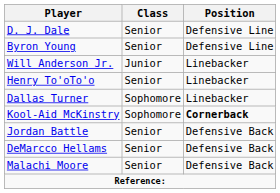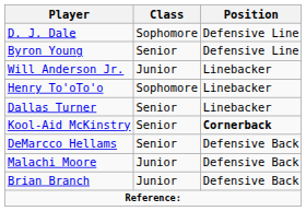 <table class="wikitable">
 <tr ;>
 <th>Player</th>
 <th>Class</th>
 <th>Position</th>
 </tr>
 <tr>
 <td><a href='#'>D. J. Dale</a></td>
-<td>Senior</td>
+<td>Sophomore</td>
 <td>Defensive Line</td>
 </tr>
 <tr>
 <td><a href='#'>Byron Young</a></td>
 <td>Senior</td>
 <td>Defensive Line</td>
 </tr>
 <tr>
 <td><a href='#'>Will Anderson Jr.</a></td>
 <td>Junior</td>
 <td>Linebacker</td>
 </tr>
 <tr>
 <td><a href='#'>Henry To'oTo'o</a></td>
+<td>Sophomore</td>
+<td>Linebacker</td>
+</tr>
+<tr>
+<td><a href='#'>Dallas Turner</a></td>
 <td>Senior</td>
 <td>Linebacker</td>
 </tr>
 <tr>
-<td><a href='#'>Dallas Turner</a></td>
-<td>Sophomore</td>
-<td>Linebacker</td>
-</tr>
-<tr>
 <td><a href='#'>Kool-Aid McKinstry</a></td>
-<td>Sophomore</td>
+<td>Senior</td>
 <td><strong>Cornerback</strong></td>
-</tr>
-<tr>
-<td><a href='#'>Jordan Battle</a></td>
-<td>Senior</td>
-<td>Defensive Back</td>
 </tr>
 <tr>
 <td><a href='#'>DeMarcco Hellams</a></td>
 <td>Senior</td>
 <td>Defensive Back</td>
 </tr>
 <tr>
 <td><a href='#'>Malachi Moore</a></td>
-<td>Senior</td>
+<td>Junior</td>
+<td>Defensive Back</td>
+</tr>
+<tr>
+<td><a href='#'>Brian Branch</a></td>
+<td>Junior</td>
 <td>Defensive Back</td>
 </tr>
 <tr>
 <td colspan="3"  style="font-size:8pt; text-align:center;"><strong>Reference:</strong></td>
 </tr>
 </table>
